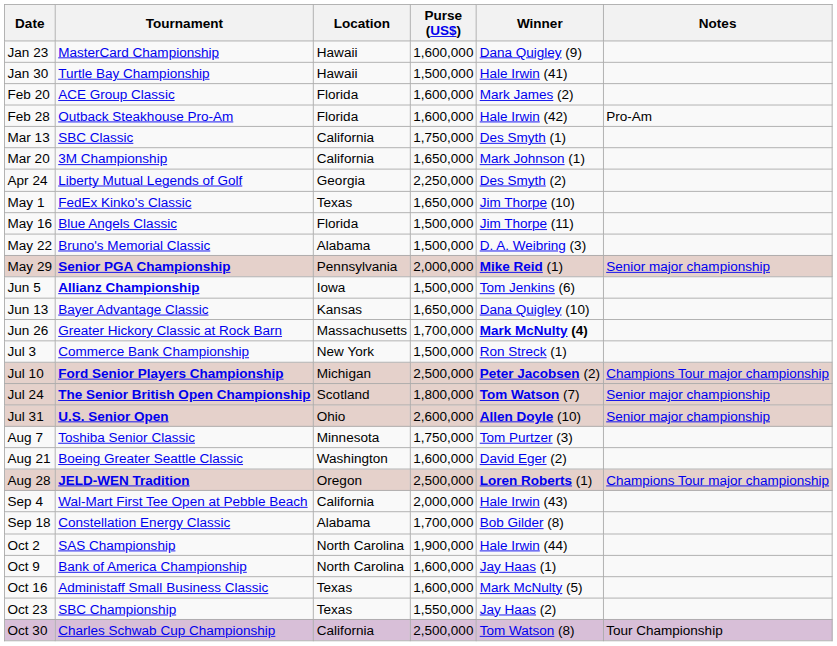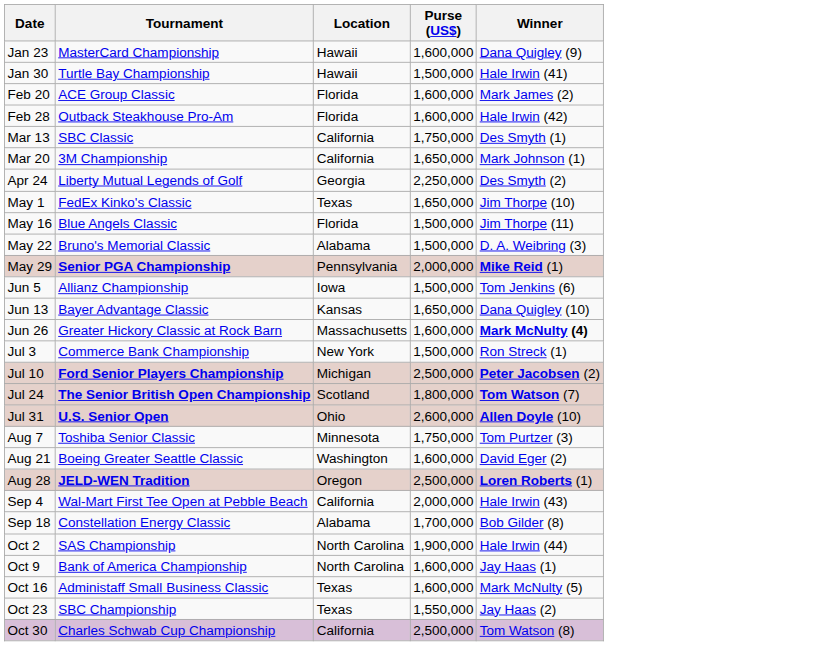 <table class="wikitable" style="font-size:95%">
 <tr>
 <th>Date</th>
 <th>Tournament</th>
 <th>Location</th>
 <th>Purse<br>(<a href='#'>US$</a>)</th>
 <th>Winner</th>
-<th>Notes</th>
 </tr>
 <tr>
 <td>Jan 23</td>
 <td><a href='#'>MasterCard Championship</a></td>
 <td>Hawaii</td>
 <td align=right>1,600,000</td>
 <td> <a href='#'>Dana Quigley</a> (9)</td>
-<td></td>
 </tr>
 <tr>
 <td>Jan 30</td>
 <td><a href='#'>Turtle Bay Championship</a></td>
 <td>Hawaii</td>
 <td align=right>1,500,000</td>
 <td> <a href='#'>Hale Irwin</a> (41)</td>
-<td></td>
 </tr>
 <tr>
 <td>Feb 20</td>
 <td><a href='#'>ACE Group Classic</a></td>
 <td>Florida</td>
 <td align=right>1,600,000</td>
 <td> <a href='#'>Mark James</a> (2)</td>
-<td></td>
 </tr>
 <tr>
 <td>Feb 28</td>
 <td><a href='#'>Outback Steakhouse Pro-Am</a></td>
 <td>Florida</td>
 <td align=right>1,600,000</td>
 <td> <a href='#'>Hale Irwin</a> (42)</td>
-<td>Pro-Am</td>
 </tr>
 <tr>
 <td>Mar 13</td>
 <td><a href='#'>SBC Classic</a></td>
 <td>California</td>
 <td align=right>1,750,000</td>
 <td> <a href='#'>Des Smyth</a> (1)</td>
-<td></td>
 </tr>
 <tr>
 <td>Mar 20</td>
 <td><a href='#'>3M Championship</a></td>
 <td>California</td>
 <td align=right>1,650,000</td>
 <td> <a href='#'>Mark Johnson</a> (1)</td>
-<td></td>
 </tr>
 <tr>
 <td>Apr 24</td>
 <td><a href='#'>Liberty Mutual Legends of Golf</a></td>
 <td>Georgia</td>
 <td align=right>2,250,000</td>
 <td> <a href='#'>Des Smyth</a> (2)</td>
-<td></td>
 </tr>
 <tr>
 <td>May 1</td>
 <td><a href='#'>FedEx Kinko's Classic</a></td>
 <td>Texas</td>
 <td align=right>1,650,000</td>
 <td> <a href='#'>Jim Thorpe</a> (10)</td>
-<td></td>
 </tr>
 <tr>
 <td>May 16</td>
 <td><a href='#'>Blue Angels Classic</a></td>
 <td>Florida</td>
 <td align=right>1,500,000</td>
 <td> <a href='#'>Jim Thorpe</a> (11)</td>
-<td></td>
 </tr>
 <tr>
 <td>May 22</td>
 <td><a href='#'>Bruno's Memorial Classic</a></td>
 <td>Alabama</td>
 <td align=right>1,500,000</td>
 <td> <a href='#'>D. A. Weibring</a> (3)</td>
-<td></td>
 </tr>
 <tr style="background:#e5d1cb;">
 <td>May 29</td>
 <td><strong><a href='#'>Senior PGA Championship</a></strong></td>
 <td>Pennsylvania</td>
 <td align=right>2,000,000</td>
 <td> <strong><a href='#'>Mike Reid</a></strong> (1)</td>
-<td><a href='#'>Senior major championship</a></td>
 </tr>
 <tr>
 <td>Jun 5</td>
-<td><strong><a href='#'>Allianz Championship</a></strong></td>
+<td><a href='#'>Allianz Championship</a></td>
 <td>Iowa</td>
 <td align=right>1,500,000</td>
 <td> <a href='#'>Tom Jenkins</a> (6)</td>
-<td></td>
 </tr>
 <tr>
 <td>Jun 13</td>
 <td><a href='#'>Bayer Advantage Classic</a></td>
 <td>Kansas</td>
 <td align=right>1,650,000</td>
 <td> <a href='#'>Dana Quigley</a> (10)</td>
-<td></td>
 </tr>
 <tr>
 <td>Jun 26</td>
 <td><a href='#'>Greater Hickory Classic at Rock Barn</a></td>
 <td>Massachusetts</td>
-<td align=right>1,700,000</td>
+<td align=right>1,600,000</td>
 <td><strong> <a href='#'>Mark McNulty</a> (4)</strong></td>
-<td></td>
 </tr>
 <tr>
 <td>Jul 3</td>
 <td><a href='#'>Commerce Bank Championship</a></td>
 <td>New York</td>
 <td align=right>1,500,000</td>
 <td> <a href='#'>Ron Streck</a> (1)</td>
-<td></td>
 </tr>
 <tr style="background:#e5d1cb;">
 <td>Jul 10</td>
 <td><strong><a href='#'>Ford Senior Players Championship</a></strong></td>
 <td>Michigan</td>
 <td align=right>2,500,000</td>
 <td> <strong><a href='#'>Peter Jacobsen</a></strong> (2)</td>
-<td><a href='#'>Champions Tour major championship</a></td>
 </tr>
 <tr style="background:#e5d1cb;">
 <td>Jul 24</td>
 <td><strong><a href='#'>The Senior British Open Championship</a></strong></td>
 <td>Scotland</td>
 <td align=right>1,800,000</td>
 <td> <strong><a href='#'>Tom Watson</a></strong> (7)</td>
-<td><a href='#'>Senior major championship</a></td>
 </tr>
 <tr style="background:#e5d1cb;">
 <td>Jul 31</td>
 <td><strong><a href='#'>U.S. Senior Open</a></strong></td>
 <td>Ohio</td>
 <td align=right>2,600,000</td>
 <td> <strong><a href='#'>Allen Doyle</a></strong> (10)</td>
-<td><a href='#'>Senior major championship</a></td>
 </tr>
 <tr>
 <td>Aug 7</td>
 <td><a href='#'>Toshiba Senior Classic</a></td>
 <td>Minnesota</td>
 <td align=right>1,750,000</td>
 <td> <a href='#'>Tom Purtzer</a> (3)</td>
-<td></td>
 </tr>
 <tr>
 <td>Aug 21</td>
 <td><a href='#'>Boeing Greater Seattle Classic</a></td>
 <td>Washington</td>
 <td align=right>1,600,000</td>
 <td> <a href='#'>David Eger</a> (2)</td>
-<td></td>
 </tr>
 <tr style="background:#e5d1cb;">
 <td>Aug 28</td>
 <td><strong><a href='#'>JELD-WEN Tradition</a></strong></td>
 <td>Oregon</td>
 <td align=right>2,500,000</td>
 <td> <strong><a href='#'>Loren Roberts</a></strong> (1)</td>
-<td><a href='#'>Champions Tour major championship</a></td>
 </tr>
 <tr>
 <td>Sep 4</td>
 <td><a href='#'>Wal-Mart First Tee Open at Pebble Beach</a></td>
 <td>California</td>
 <td align=right>2,000,000</td>
 <td> <a href='#'>Hale Irwin</a> (43)</td>
-<td></td>
 </tr>
 <tr>
 <td>Sep 18</td>
 <td><a href='#'>Constellation Energy Classic</a></td>
 <td>Alabama</td>
 <td align=right>1,700,000</td>
 <td> <a href='#'>Bob Gilder</a> (8)</td>
-<td></td>
 </tr>
 <tr>
 <td>Oct 2</td>
 <td><a href='#'>SAS Championship</a></td>
 <td>North Carolina</td>
 <td align=right>1,900,000</td>
 <td> <a href='#'>Hale Irwin</a> (44)</td>
-<td></td>
 </tr>
 <tr>
 <td>Oct 9</td>
 <td><a href='#'>Bank of America Championship</a></td>
 <td>North Carolina</td>
 <td align=right>1,600,000</td>
 <td> <a href='#'>Jay Haas</a> (1)</td>
-<td></td>
 </tr>
 <tr>
 <td>Oct 16</td>
 <td><a href='#'>Administaff Small Business Classic</a></td>
 <td>Texas</td>
 <td align=right>1,600,000</td>
 <td> <a href='#'>Mark McNulty</a> (5)</td>
-<td></td>
 </tr>
 <tr>
 <td>Oct 23</td>
 <td><a href='#'>SBC Championship</a></td>
 <td>Texas</td>
 <td align=right>1,550,000</td>
 <td> <a href='#'>Jay Haas</a> (2)</td>
-<td></td>
 </tr>
 <tr style="background:thistle;">
 <td>Oct 30</td>
 <td><a href='#'>Charles Schwab Cup Championship</a></td>
 <td>California</td>
 <td align=right>2,500,000</td>
 <td> <a href='#'>Tom Watson</a> (8)</td>
-<td>Tour Championship</td>
 </tr>
 </table>
